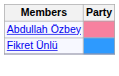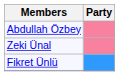 <table class=wikitable style="border:1px solid #8888aa; background-color:#f7f8ff; padding:0px; font-size:90%;">
 <tr>
 <th>Members</th>
 <th>Party</th>
 </tr>
 <tr>
 <td><a href='#'>Abdullah Özbey</a></td>
 <td style="background: #F7819F"></td>
 </tr>
 <tr>
+<td><a href='#'>Zeki Ünal</a></td>
+<td style="background: #F7819F"></td>
+</tr>
+<tr>
 <td><a href='#'>Fikret Ünlü</a></td>
 <td style="background: #2E9AFE"></td>
 </tr>
 <tr>
 </tr>
 </table>
